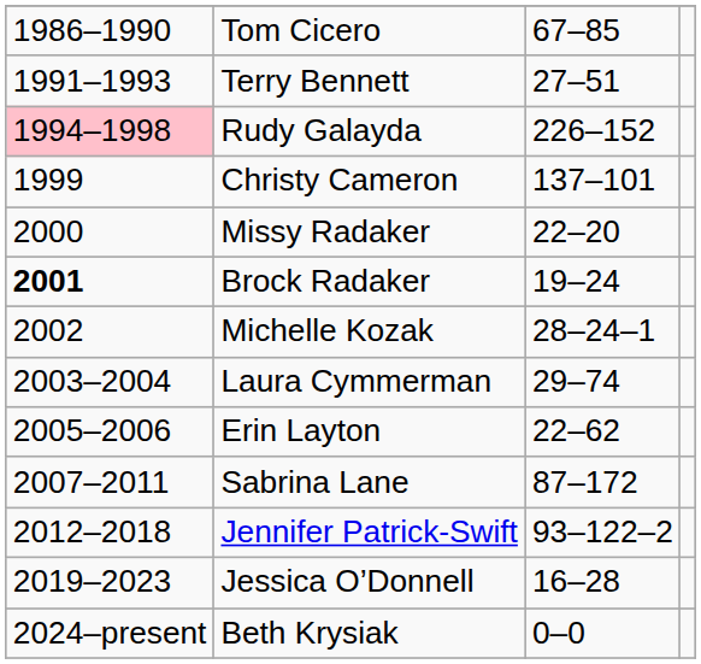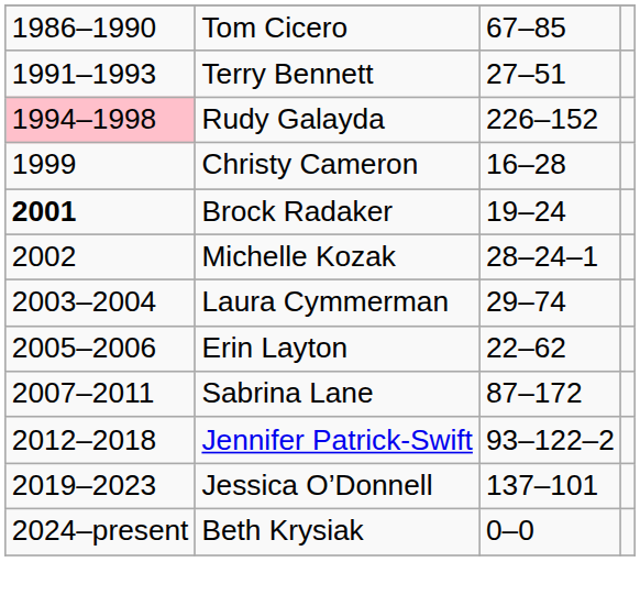 <table class="wikitable">
 <tr style="text-align:center;">
 </tr>
 <tr>
 <td>1986–1990</td>
 <td>Tom Cicero</td>
 <td>67–85</td>
 <td></td>
 </tr>
 <tr>
 <td>1991–1993</td>
 <td>Terry Bennett</td>
 <td>27–51</td>
 <td></td>
 </tr>
 <tr>
 <td style="background: pink;">1994–1998</td>
 <td>Rudy Galayda</td>
 <td>226–152</td>
 <td></td>
 </tr>
 <tr>
 <td>1999</td>
 <td>Christy Cameron</td>
-<td>137–101</td>
-<td></td>
-</tr>
-<tr>
-<td>2000</td>
-<td>Missy Radaker</td>
-<td>22–20</td>
+<td>16–28</td>
 <td></td>
 </tr>
 <tr>
 <td><strong>2001</strong></td>
 <td>Brock Radaker</td>
 <td>19–24</td>
 <td></td>
 </tr>
 <tr>
 <td>2002</td>
 <td>Michelle Kozak</td>
 <td>28–24–1</td>
 <td></td>
 </tr>
 <tr>
 <td>2003–2004</td>
 <td>Laura Cymmerman</td>
 <td>29–74</td>
 <td></td>
 </tr>
 <tr>
 <td>2005–2006</td>
 <td>Erin Layton</td>
 <td>22–62</td>
 <td></td>
 </tr>
 <tr>
 <td>2007–2011</td>
 <td>Sabrina Lane</td>
 <td>87–172</td>
 <td></td>
 </tr>
 <tr>
 <td>2012–2018</td>
 <td><a href='#'>Jennifer Patrick-Swift</a></td>
 <td>93–122–2</td>
 <td></td>
 </tr>
 <tr>
 <td>2019–2023</td>
 <td>Jessica O’Donnell</td>
-<td>16–28</td>
+<td>137–101</td>
 <td></td>
 </tr>
 <tr>
 <td>2024–present</td>
 <td>Beth Krysiak</td>
 <td>0–0</td>
 <td></td>
 </tr>
 </table>
